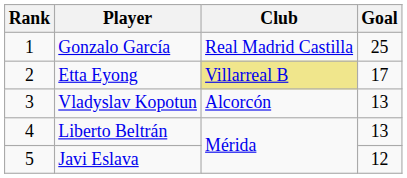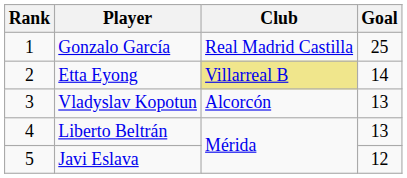 <table class="wikitable">
 <tr>
 <th>Rank</th>
 <th>Player</th>
 <th>Club</th>
 <th>Goal</th>
 </tr>
 <tr>
 <td align="center">1</td>
 <td> <a href='#'>Gonzalo García</a></td>
 <td><a href='#'>Real Madrid Castilla</a></td>
 <td align="center">25</td>
 </tr>
 <tr>
 <td align="center">2</td>
 <td> <a href='#'>Etta Eyong</a></td>
 <td style="background: khaki;"><a href='#'>Villarreal B</a></td>
-<td align="center">17</td>
+<td align="center">14</td>
 </tr>
 <tr>
 <td align="center">3</td>
 <td> <a href='#'>Vladyslav Kopotun</a></td>
 <td><a href='#'>Alcorcón</a></td>
 <td align="center">13</td>
 </tr>
 <tr>
 <td align="center">4</td>
 <td> <a href='#'>Liberto Beltrán</a></td>
 <td rowspan="2"><a href='#'>Mérida</a></td>
 <td align="center">13</td>
 </tr>
 <tr>
 <td align="center">5</td>
 <td> <a href='#'>Javi Eslava</a></td>
 <td align="center">12</td>
 </tr>
 </table>
